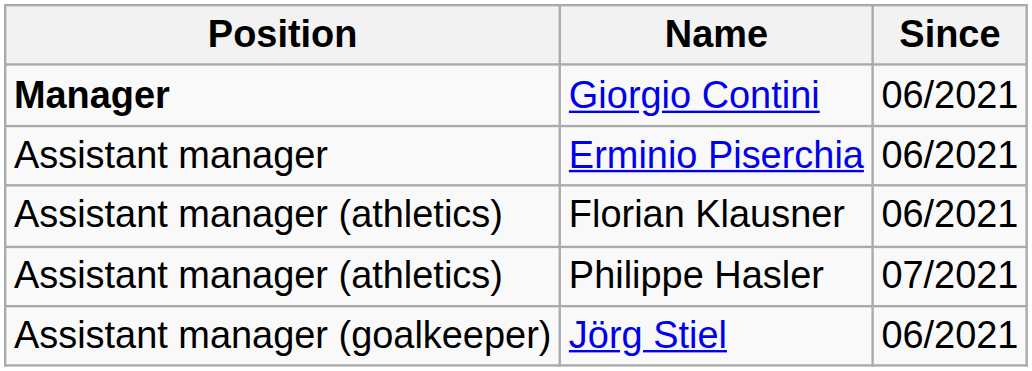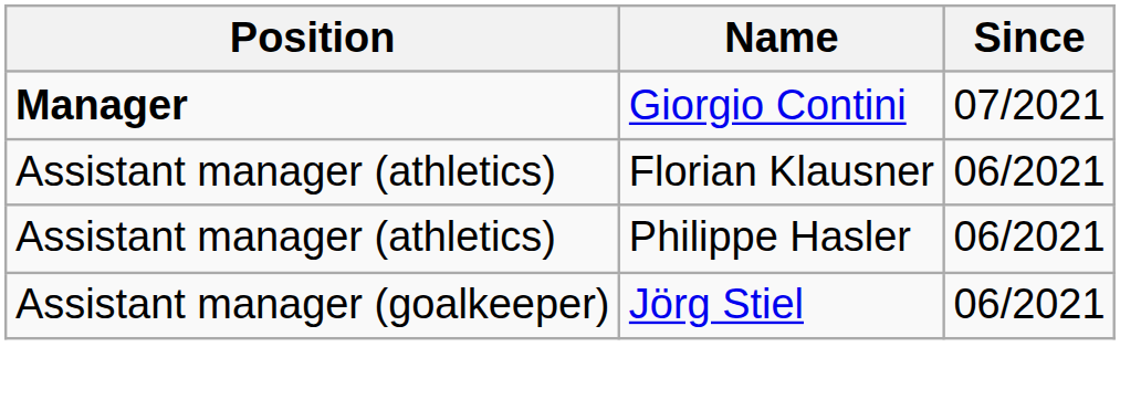 <table class= wikitable>
 <tr>
 <th>Position</th>
 <th>Name</th>
 <th>Since</th>
 </tr>
 <tr>
 <td><strong>Manager</strong></td>
 <td> <a href='#'>Giorgio Contini</a></td>
-<td>06/2021</td>
-</tr>
-<tr>
-<td>Assistant manager</td>
-<td> <a href='#'>Erminio Piserchia</a></td>
-<td>06/2021</td>
+<td>07/2021</td>
 </tr>
 <tr>
 <td>Assistant manager (athletics)</td>
 <td> Florian Klausner</td>
 <td>06/2021</td>
 </tr>
 <tr>
 <td>Assistant manager (athletics)</td>
 <td> Philippe Hasler</td>
-<td>07/2021</td>
+<td>06/2021</td>
 </tr>
 <tr>
 <td>Assistant manager (goalkeeper)</td>
 <td> <a href='#'>Jörg Stiel</a></td>
 <td>06/2021</td>
 </tr>
 </table>
